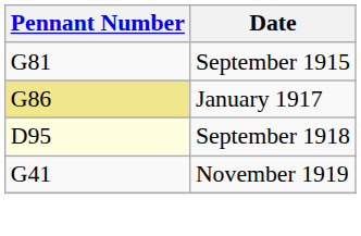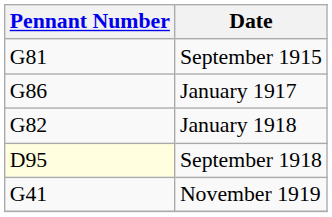 <table class="wikitable" style="text-align:left">
 <tr>
 <th><a href='#'>Pennant Number</a></th>
 <th>Date</th>
 </tr>
 <tr>
 <td>G81</td>
 <td>September 1915</td>
 </tr>
 <tr>
-<td style="background: khaki;">G86</td>
+<td>G86</td>
 <td>January 1917</td>
+</tr>
+<tr>
+<td>G82</td>
+<td>January 1918</td>
 </tr>
 <tr>
 <td style="background: lightyellow;">D95</td>
 <td>September 1918</td>
 </tr>
 <tr>
 <td>G41</td>
 <td>November 1919</td>
 </tr>
 <tr>
 </tr>
 </table>
